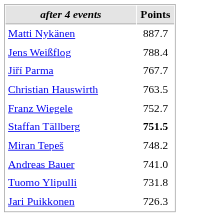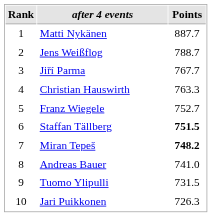 <table cellspacing="1" cellpadding="3" style="border:1px solid #AAAAAA;font-size:86%">
 <tr bgcolor="#E4E4E4">
+<th style="border-bottom:1px solid #AAAAAA" width=10>Rank</th>
 <th style="border-bottom:1px solid #AAAAAA" width=155><em>after 4 events</em></th>
 <th style="border-bottom:1px solid #AAAAAA" width=40>Points</th>
 </tr>
 <tr>
+<td align=center>1</td>
 <td> <a href='#'>Matti Nykänen</a></td>
 <td align=center>887.7</td>
 </tr>
 <tr>
+<td align=center>2</td>
 <td> <a href='#'>Jens Weißflog</a></td>
-<td align=center>788.4</td>
+<td align=center>788.7</td>
 </tr>
 <tr>
+<td align=center>3</td>
 <td> <a href='#'>Jiří Parma</a></td>
 <td align=center>767.7</td>
 </tr>
 <tr>
+<td align=center>4</td>
 <td> <a href='#'>Christian Hauswirth</a></td>
-<td align=center>763.5</td>
+<td align=center>763.3</td>
 </tr>
 <tr>
+<td align=center>5</td>
 <td> <a href='#'>Franz Wiegele</a></td>
 <td align=center>752.7</td>
 </tr>
 <tr>
+<td align=center>6</td>
 <td> <a href='#'>Staffan Tällberg</a></td>
 <td align=center><strong>751.5</strong></td>
 </tr>
 <tr>
+<td align=center>7</td>
 <td> <a href='#'>Miran Tepeš</a></td>
-<td align=center>748.2</td>
+<td align=center><strong>748.2</strong></td>
 </tr>
 <tr>
+<td align=center>8</td>
 <td> <a href='#'>Andreas Bauer</a></td>
 <td align=center>741.0</td>
 </tr>
 <tr>
+<td align=center>9</td>
 <td> <a href='#'>Tuomo Ylipulli</a></td>
-<td align=center>731.8</td>
+<td align=center>731.5</td>
 </tr>
 <tr>
+<td align=center>10</td>
 <td> <a href='#'>Jari Puikkonen</a></td>
 <td align=center>726.3</td>
 </tr>
 </table>
